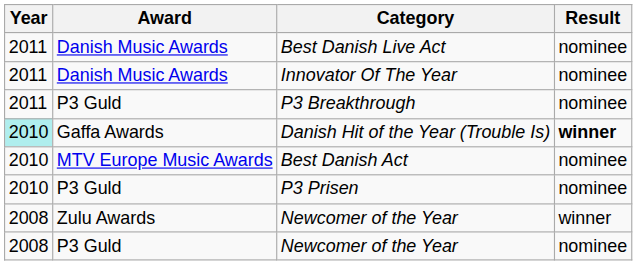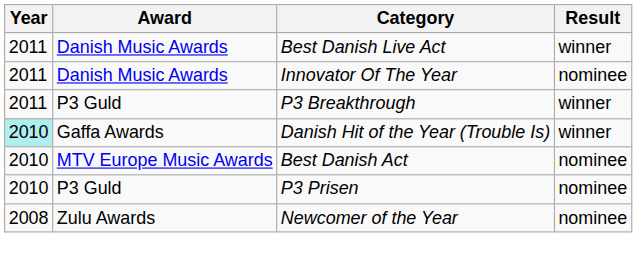 <table class="wikitable">
 <tr>
 <th>Year</th>
 <th>Award</th>
 <th>Category</th>
 <th>Result</th>
 </tr>
 <tr>
 <td rowspan=1>2011</td>
 <td rowspan=1><a href='#'>Danish Music Awards</a></td>
 <td><em>Best Danish Live Act</em></td>
-<td>nominee</td>
+<td>winner</td>
 </tr>
 <tr>
 <td rowspan=1>2011</td>
 <td rowspan=1><a href='#'>Danish Music Awards</a></td>
 <td><em>Innovator Of The Year</em></td>
 <td>nominee</td>
 </tr>
 <tr>
 <td rowspan=1>2011</td>
 <td rowspan=1>P3 Guld</td>
 <td><em>P3 Breakthrough</em></td>
-<td>nominee</td>
+<td>winner</td>
 </tr>
 <tr>
 <td rowspan=1 style="background: paleturquoise;">2010</td>
 <td rowspan=1>Gaffa Awards</td>
 <td><em>Danish Hit of the Year (Trouble Is)</em></td>
-<td><strong>winner</strong></td>
+<td>winner</td>
 </tr>
 <tr>
 <td rowspan=1>2010</td>
 <td rowspan=1><a href='#'>MTV Europe Music Awards</a></td>
 <td><em>Best Danish Act</em></td>
 <td>nominee</td>
 </tr>
 <tr>
 <td rowspan=1>2010</td>
 <td rowspan=1>P3 Guld</td>
 <td><em>P3 Prisen</em></td>
 <td>nominee</td>
 </tr>
 <tr>
 <td rowspan=1>2008</td>
 <td rowspan=1>Zulu Awards</td>
 <td><em>Newcomer of the Year</em></td>
-<td>winner</td>
-</tr>
-<tr>
-<td rowspan=1>2008</td>
-<td rowspan=1>P3 Guld</td>
-<td><em>Newcomer of the Year</em></td>
 <td>nominee</td>
 </tr>
 </table>
